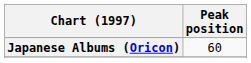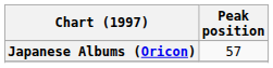 <table class="wikitable sortable plainrowheaders">
 <tr>
 <th>Chart (1997)</th>
 <th>Peak<br>position</th>
 </tr>
 <tr>
 </tr>
 <tr>
 </tr>
 <tr>
 <th scope="row">Japanese Albums (<a href='#'>Oricon</a>)</th>
-<td align="center">60</td>
+<td align="center">57</td>
 </tr>
 <tr>
 </tr>
 <tr>
 </tr>
 <tr>
 </tr>
 <tr>
 </tr>
 <tr>
 </tr>
 </table>
